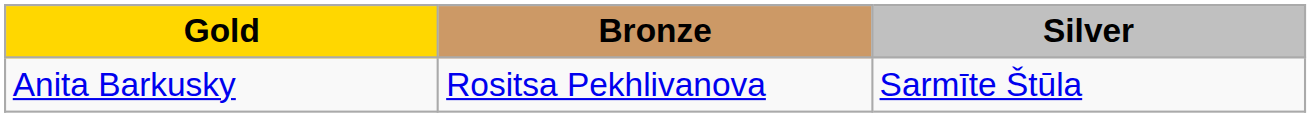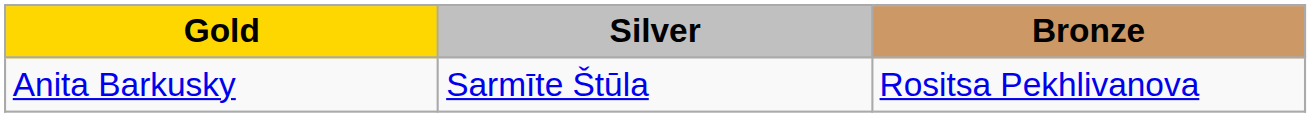 <table class="wikitable" style="text-align:left">
 <tr align="center">
 <td width=200 bgcolor=gold><strong>Gold</strong></td>
+<td width=200 bgcolor=silver><strong>Silver</strong></td>
 <td width=200 bgcolor=CC9966><strong>Bronze</strong></td>
-<td width=200 bgcolor=silver><strong>Silver</strong></td>
 </tr>
 <tr>
 <td><a href='#'>Anita Barkusky</a><br><em></em></td>
+<td><a href='#'>Sarmīte Štūla</a><br><em></em></td>
 <td><a href='#'>Rositsa Pekhlivanova</a><br><em></em></td>
-<td><a href='#'>Sarmīte Štūla</a><br><em></em></td>
 </tr>
 </table>
